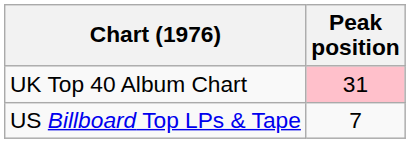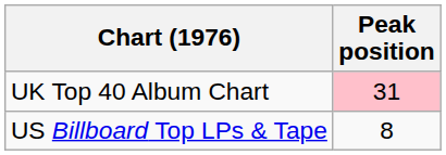 <table class="wikitable">
 <tr>
 <th>Chart (1976)</th>
 <th>Peak<br>position</th>
 </tr>
 <tr>
 <td>UK Top 40 Album Chart</td>
 <td style="background: pink; text-align:center;">31</td>
 </tr>
 <tr>
 <td>US <a href='#'><em>Billboard</em> Top LPs & Tape</a></td>
-<td style="text-align:center;">7</td>
+<td style="text-align:center;">8</td>
 </tr>
 </table>
